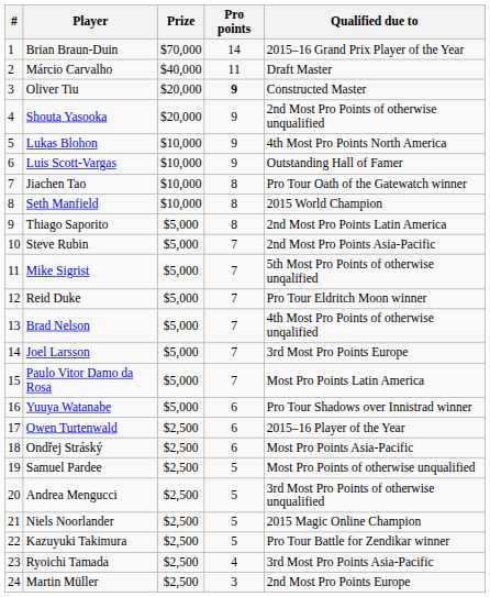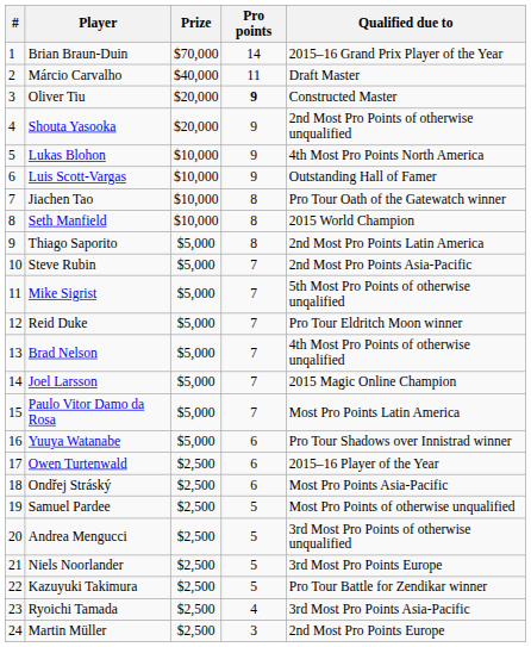 <table class="wikitable">
 <tr>
 <th>#</th>
 <th>Player</th>
 <th>Prize</th>
 <th>Pro points</th>
 <th>Qualified due to</th>
 </tr>
 <tr>
 <td>1</td>
 <td> Brian Braun-Duin</td>
 <td align=center>$70,000</td>
 <td align=center>14</td>
 <td>2015–16 Grand Prix Player of the Year</td>
 </tr>
 <tr>
 <td>2</td>
 <td> Márcio Carvalho</td>
 <td align=center>$40,000</td>
 <td align=center>11</td>
 <td>Draft Master</td>
 </tr>
 <tr>
 <td>3</td>
 <td> Oliver Tiu</td>
 <td align=center>$20,000</td>
 <td align=center><strong>9</strong></td>
 <td>Constructed Master</td>
 </tr>
 <tr>
 <td>4</td>
 <td> <a href='#'>Shouta Yasooka</a></td>
 <td align=center>$20,000</td>
 <td align=center>9</td>
 <td>2nd Most Pro Points of otherwise unqualified</td>
 </tr>
 <tr>
 <td>5</td>
 <td> <a href='#'>Lukas Blohon</a></td>
 <td align=center>$10,000</td>
 <td align=center>9</td>
 <td>4th Most Pro Points North America</td>
 </tr>
 <tr>
 <td>6</td>
 <td> <a href='#'>Luis Scott-Vargas</a></td>
 <td align=center>$10,000</td>
 <td align=center>9</td>
 <td>Outstanding Hall of Famer</td>
 </tr>
 <tr>
 <td>7</td>
 <td> Jiachen Tao</td>
 <td align=center>$10,000</td>
 <td align=center>8</td>
 <td>Pro Tour Oath of the Gatewatch winner</td>
 </tr>
 <tr>
 <td>8</td>
 <td> <a href='#'>Seth Manfield</a></td>
 <td align=center>$10,000</td>
 <td align=center>8</td>
 <td>2015 World Champion</td>
 </tr>
 <tr>
 <td>9</td>
 <td> Thiago Saporito</td>
 <td align=center>$5,000</td>
 <td align=center>8</td>
 <td>2nd Most Pro Points Latin America</td>
 </tr>
 <tr>
 <td>10</td>
 <td> Steve Rubin</td>
 <td align=center>$5,000</td>
 <td align=center>7</td>
 <td>2nd Most Pro Points Asia-Pacific</td>
 </tr>
 <tr>
 <td>11</td>
 <td> <a href='#'>Mike Sigrist</a></td>
 <td align=center>$5,000</td>
 <td align=center>7</td>
 <td>5th Most Pro Points of otherwise unqalified</td>
 </tr>
 <tr>
 <td>12</td>
 <td> Reid Duke</td>
 <td align=center>$5,000</td>
 <td align=center>7</td>
 <td>Pro Tour Eldritch Moon winner</td>
 </tr>
 <tr>
 <td>13</td>
 <td> <a href='#'>Brad Nelson</a></td>
 <td align=center>$5,000</td>
 <td align=center>7</td>
 <td>4th Most Pro Points of otherwise unqalified</td>
 </tr>
 <tr>
 <td>14</td>
 <td> <a href='#'>Joel Larsson</a></td>
 <td align=center>$5,000</td>
 <td align=center>7</td>
-<td>3rd Most Pro Points Europe</td>
+<td>2015 Magic Online Champion</td>
 </tr>
 <tr>
 <td>15</td>
 <td> <a href='#'>Paulo Vitor Damo da Rosa</a></td>
 <td align=center>$5,000</td>
 <td align=center>7</td>
 <td>Most Pro Points Latin America</td>
 </tr>
 <tr>
 <td>16</td>
 <td> <a href='#'>Yuuya Watanabe</a></td>
 <td align=center>$5,000</td>
 <td align=center>6</td>
 <td>Pro Tour Shadows over Innistrad winner</td>
 </tr>
 <tr>
 <td>17</td>
 <td> <a href='#'>Owen Turtenwald</a></td>
 <td align=center>$2,500</td>
 <td align=center>6</td>
 <td>2015–16 Player of the Year</td>
 </tr>
 <tr>
 <td>18</td>
 <td> Ondřej Stráský</td>
 <td align=center>$2,500</td>
 <td align=center>6</td>
 <td>Most Pro Points Asia-Pacific</td>
 </tr>
 <tr>
 <td>19</td>
 <td> Samuel Pardee</td>
 <td align=center>$2,500</td>
 <td align=center>5</td>
 <td>Most Pro Points of otherwise unqualified</td>
 </tr>
 <tr>
 <td>20</td>
 <td> Andrea Mengucci</td>
 <td align=center>$2,500</td>
 <td align=center>5</td>
 <td>3rd Most Pro Points of otherwise unqualified</td>
 </tr>
 <tr>
 <td>21</td>
 <td> Niels Noorlander</td>
 <td align=center>$2,500</td>
 <td align=center>5</td>
-<td>2015 Magic Online Champion</td>
+<td>3rd Most Pro Points Europe</td>
 </tr>
 <tr>
 <td>22</td>
 <td> Kazuyuki Takimura</td>
 <td align=center>$2,500</td>
 <td align=center>5</td>
 <td>Pro Tour Battle for Zendikar winner</td>
 </tr>
 <tr>
 <td>23</td>
 <td> Ryoichi Tamada</td>
 <td align=center>$2,500</td>
 <td align=center>4</td>
 <td>3rd Most Pro Points Asia-Pacific</td>
 </tr>
 <tr>
 <td>24</td>
 <td> Martin Müller</td>
 <td align=center>$2,500</td>
 <td align=center>3</td>
 <td>2nd Most Pro Points Europe</td>
 </tr>
 </table>
